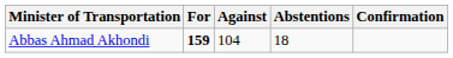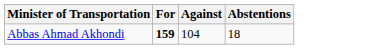 <table class="wikitable">
 <tr>
 <th>Minister of Transportation</th>
 <th>For</th>
 <th>Against</th>
 <th>Abstentions</th>
-<th>Confirmation</th>
 </tr>
 <tr>
 <td><a href='#'>Abbas Ahmad Akhondi</a></td>
 <td><strong>159</strong></td>
 <td>104</td>
 <td>18</td>
-<td></td>
 </tr>
 </table>
